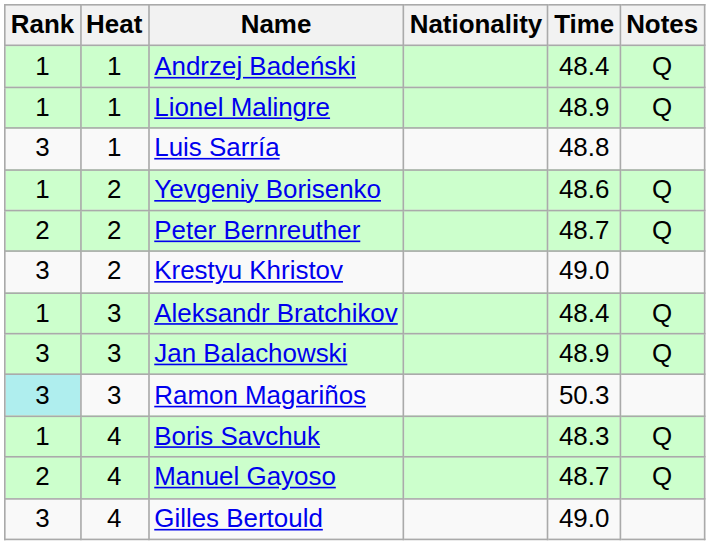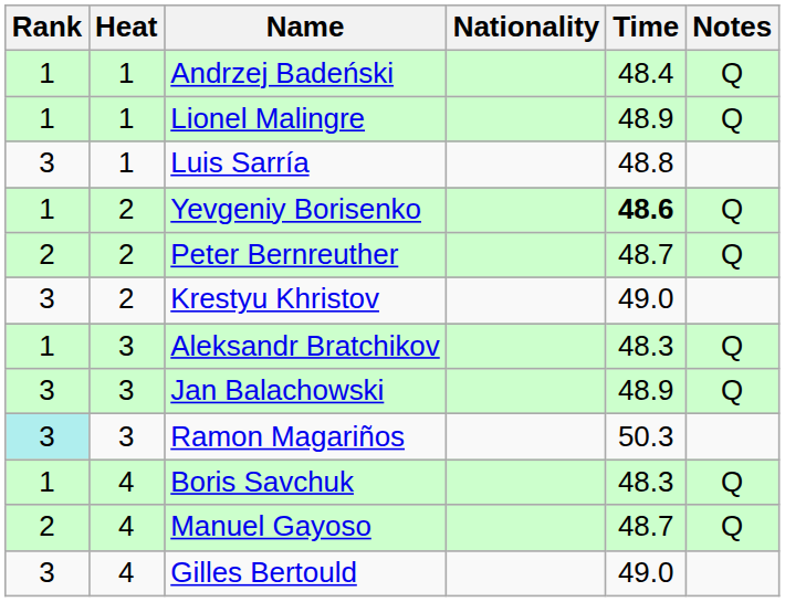 <table class="wikitable sortable" style="text-align:center">
 <tr>
 <th>Rank</th>
 <th>Heat</th>
 <th>Name</th>
 <th>Nationality</th>
 <th>Time</th>
 <th>Notes</th>
 </tr>
 <tr bgcolor=ccffcc>
 <td>1</td>
 <td>1</td>
 <td align="left"><a href='#'>Andrzej Badeński</a></td>
 <td align=left></td>
 <td>48.4</td>
 <td>Q</td>
 </tr>
 <tr bgcolor=ccffcc>
 <td>1</td>
 <td>1</td>
 <td align="left"><a href='#'>Lionel Malingre</a></td>
 <td align=left></td>
 <td>48.9</td>
 <td>Q</td>
 </tr>
 <tr>
 <td>3</td>
 <td>1</td>
 <td align="left"><a href='#'>Luis Sarría</a></td>
 <td align=left></td>
 <td>48.8</td>
 <td></td>
 </tr>
 <tr bgcolor=ccffcc>
 <td>1</td>
 <td>2</td>
 <td align="left"><a href='#'>Yevgeniy Borisenko</a></td>
 <td align=left></td>
-<td>48.6</td>
+<td><strong>48.6</strong></td>
 <td>Q</td>
 </tr>
 <tr bgcolor=ccffcc>
 <td>2</td>
 <td>2</td>
 <td align="left"><a href='#'>Peter Bernreuther</a></td>
 <td align=left></td>
 <td>48.7</td>
 <td>Q</td>
 </tr>
 <tr>
 <td>3</td>
 <td>2</td>
 <td align="left"><a href='#'>Krestyu Khristov</a></td>
 <td align=left></td>
 <td>49.0</td>
 <td></td>
 </tr>
 <tr bgcolor=ccffcc>
 <td>1</td>
 <td>3</td>
 <td align="left"><a href='#'>Aleksandr Bratchikov</a></td>
 <td align=left></td>
-<td>48.4</td>
+<td>48.3</td>
 <td>Q</td>
 </tr>
 <tr bgcolor=ccffcc>
 <td>3</td>
 <td>3</td>
 <td align="left"><a href='#'>Jan Balachowski</a></td>
 <td align=left></td>
 <td>48.9</td>
 <td>Q</td>
 </tr>
 <tr>
 <td style="background: paleturquoise;">3</td>
 <td>3</td>
 <td align="left"><a href='#'>Ramon Magariños</a></td>
 <td align=left></td>
 <td>50.3</td>
 <td></td>
 </tr>
 <tr bgcolor=ccffcc>
 <td>1</td>
 <td>4</td>
 <td align="left"><a href='#'>Boris Savchuk</a></td>
 <td align=left></td>
 <td>48.3</td>
 <td>Q</td>
 </tr>
 <tr bgcolor=ccffcc>
 <td>2</td>
 <td>4</td>
 <td align="left"><a href='#'>Manuel Gayoso</a></td>
 <td align=left></td>
 <td>48.7</td>
 <td>Q</td>
 </tr>
 <tr>
 <td>3</td>
 <td>4</td>
 <td align="left"><a href='#'>Gilles Bertould</a></td>
 <td align=left></td>
 <td>49.0</td>
 <td></td>
 </tr>
 </table>
